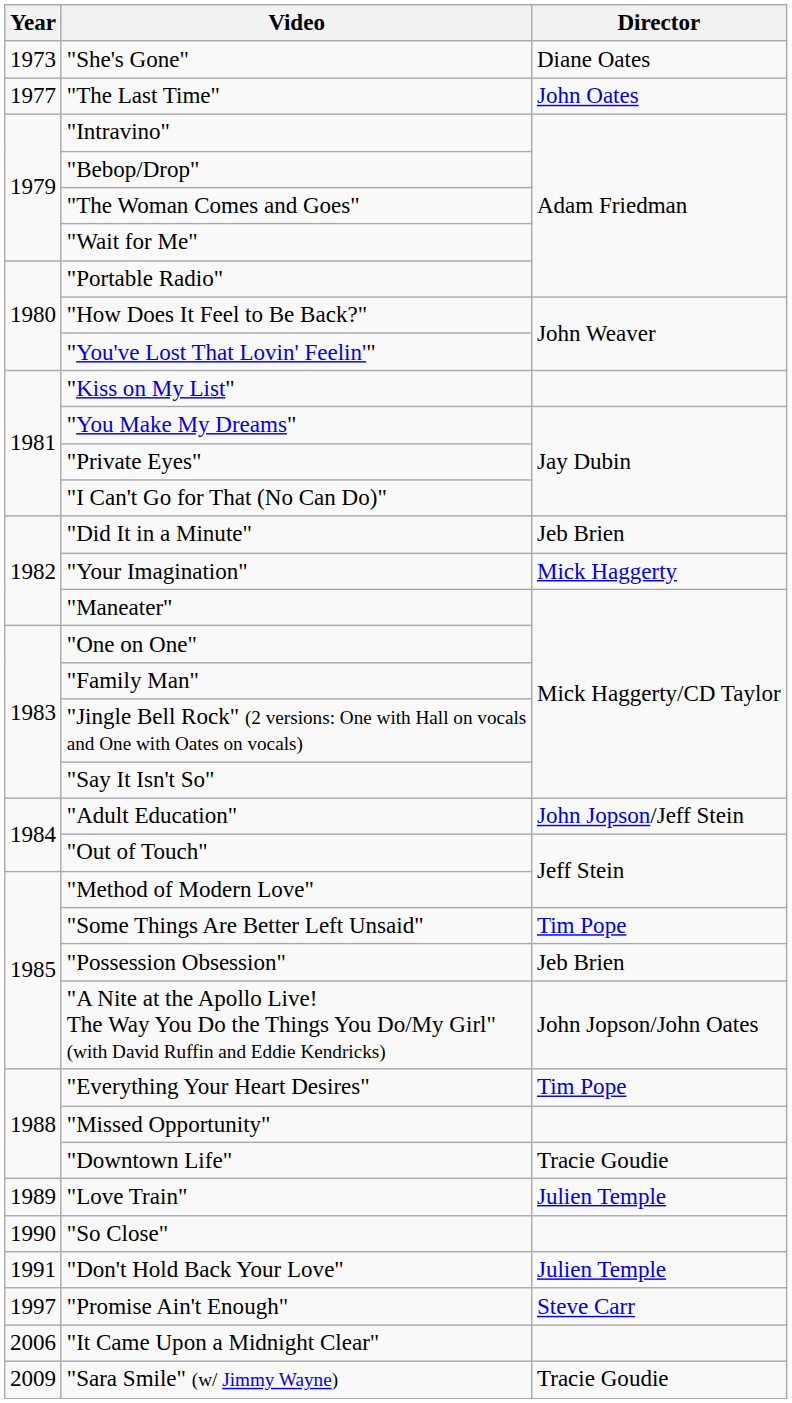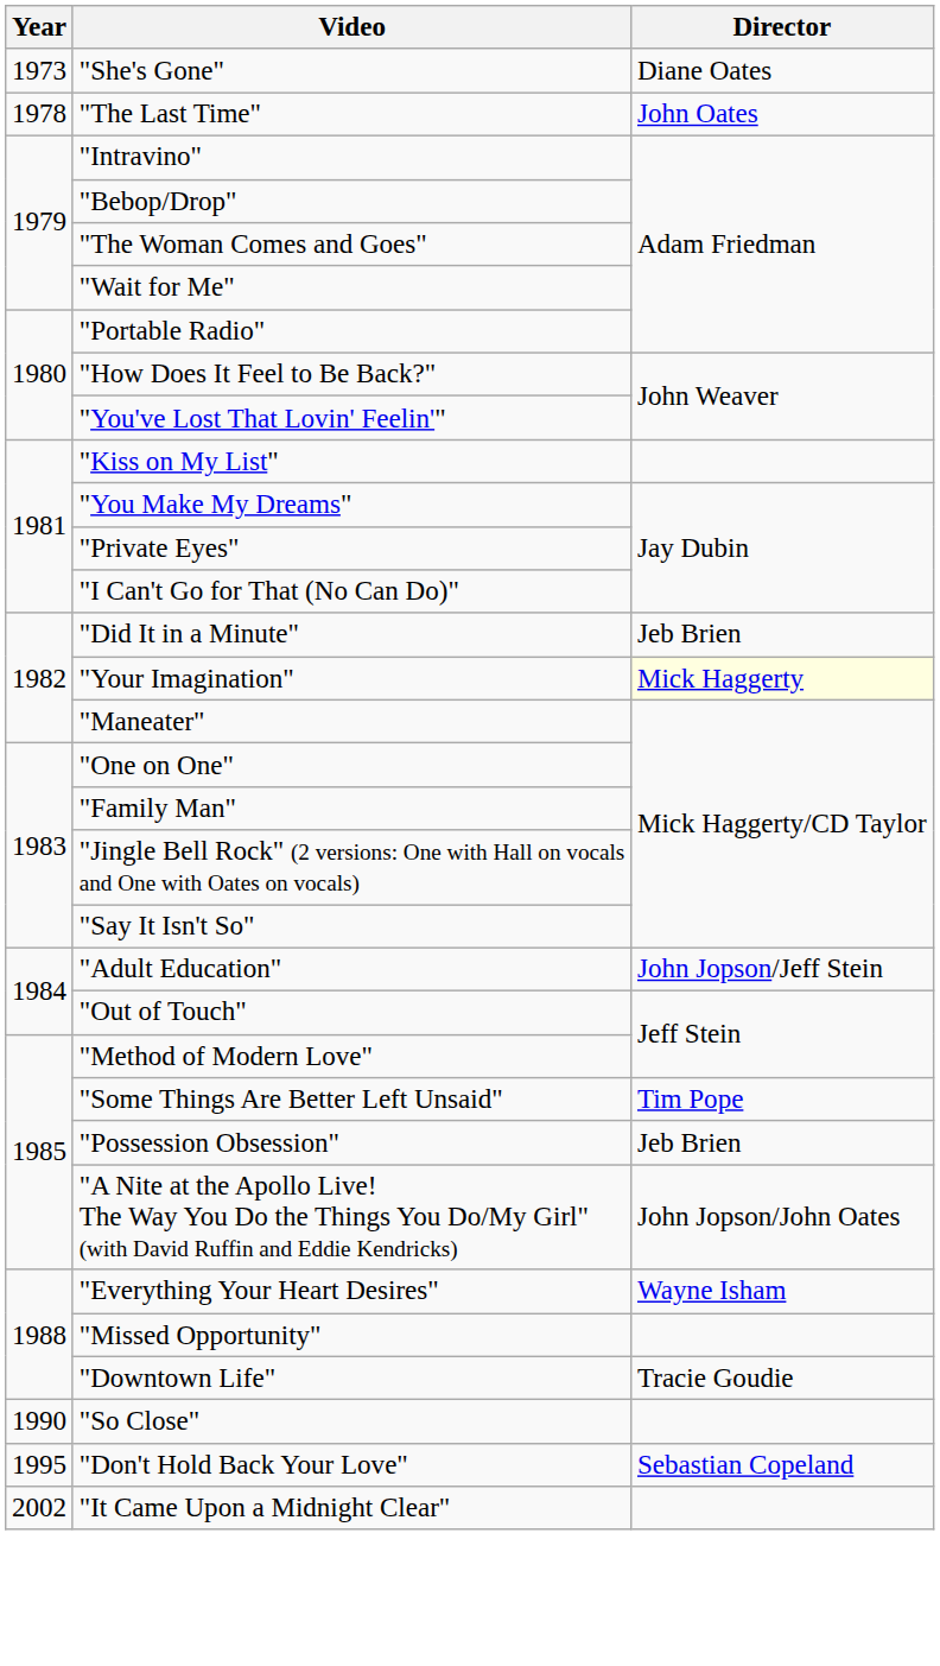 <table class="wikitable sortable">
 <tr>
 <th>Year</th>
 <th>Video</th>
 <th>Director</th>
 </tr>
 <tr>
 <td>1973</td>
 <td>"She's Gone"</td>
 <td>Diane Oates</td>
 </tr>
 <tr>
-<td>1977</td>
+<td>1978</td>
 <td>"The Last Time"</td>
 <td><a href='#'>John Oates</a></td>
 </tr>
 <tr>
 <td rowspan="4">1979</td>
 <td>"Intravino"</td>
 <td rowspan="5">Adam Friedman</td>
 </tr>
 <tr>
 <td>"Bebop/Drop"</td>
 </tr>
 <tr>
 <td>"The Woman Comes and Goes"</td>
 </tr>
 <tr>
 <td>"Wait for Me"</td>
 </tr>
 <tr>
 <td rowspan="3">1980</td>
 <td>"Portable Radio"</td>
 </tr>
 <tr>
 <td>"How Does It Feel to Be Back?"</td>
 <td rowspan="2">John Weaver</td>
 </tr>
 <tr>
 <td>"<a href='#'>You've Lost That Lovin' Feelin'</a>"</td>
 </tr>
 <tr>
 <td rowspan="4">1981</td>
 <td>"<a href='#'>Kiss on My List</a>"</td>
 <td></td>
 </tr>
 <tr>
 <td>"<a href='#'>You Make My Dreams</a>"</td>
 <td rowspan="3">Jay Dubin</td>
 </tr>
 <tr>
 <td>"Private Eyes"</td>
 </tr>
 <tr>
 <td>"I Can't Go for That (No Can Do)"</td>
 </tr>
 <tr>
 <td rowspan="3">1982</td>
 <td>"Did It in a Minute"</td>
 <td>Jeb Brien</td>
 </tr>
 <tr>
 <td>"Your Imagination"</td>
-<td><a href='#'>Mick Haggerty</a></td>
+<td style="background: lightyellow;"><a href='#'>Mick Haggerty</a></td>
 </tr>
 <tr>
 <td>"Maneater"</td>
 <td rowspan="5">Mick Haggerty/CD Taylor</td>
 </tr>
 <tr>
 <td rowspan="4">1983</td>
 <td>"One on One"</td>
 </tr>
 <tr>
 <td>"Family Man"</td>
 </tr>
 <tr>
 <td>"Jingle Bell Rock" <small>(2 versions: One with Hall on vocals<br>and One with Oates on vocals)</small></td>
 </tr>
 <tr>
 <td>"Say It Isn't So"</td>
 </tr>
 <tr>
 <td rowspan="2">1984</td>
 <td>"Adult Education"</td>
 <td><a href='#'>John Jopson</a>/Jeff Stein</td>
 </tr>
 <tr>
 <td>"Out of Touch"</td>
 <td rowspan="2">Jeff Stein</td>
 </tr>
 <tr>
 <td rowspan="4">1985</td>
 <td>"Method of Modern Love"</td>
 </tr>
 <tr>
 <td>"Some Things Are Better Left Unsaid"</td>
 <td><a href='#'>Tim Pope</a></td>
 </tr>
 <tr>
 <td>"Possession Obsession"</td>
 <td>Jeb Brien</td>
 </tr>
 <tr>
 <td>"A Nite at the Apollo Live!<br>The Way You Do the Things You Do/My Girl"<br> <small>(with David Ruffin and Eddie Kendricks)</small></td>
 <td>John Jopson/John Oates</td>
 </tr>
 <tr>
 <td rowspan="3">1988</td>
 <td>"Everything Your Heart Desires"</td>
-<td><a href='#'>Tim Pope</a></td>
+<td><a href='#'>Wayne Isham</a></td>
 </tr>
 <tr>
 <td>"Missed Opportunity"</td>
 <td></td>
 </tr>
 <tr>
 <td>"Downtown Life"</td>
 <td>Tracie Goudie</td>
 </tr>
 <tr>
-<td>1989</td>
-<td>"Love Train"</td>
-<td><a href='#'>Julien Temple</a></td>
-</tr>
-<tr>
 <td>1990</td>
 <td>"So Close"</td>
 <td></td>
 </tr>
 <tr>
-<td>1991</td>
+<td>1995</td>
 <td>"Don't Hold Back Your Love"</td>
-<td><a href='#'>Julien Temple</a></td>
+<td><a href='#'>Sebastian Copeland</a></td>
 </tr>
 <tr>
-<td>1997</td>
-<td>"Promise Ain't Enough"</td>
-<td><a href='#'>Steve Carr</a></td>
-</tr>
-<tr>
-<td>2006</td>
+<td>2002</td>
 <td>"It Came Upon a Midnight Clear"</td>
 <td></td>
 </tr>
-<tr>
-<td>2009</td>
-<td>"Sara Smile" <small>(w/ <a href='#'>Jimmy Wayne</a>)</small></td>
-<td>Tracie Goudie</td>
-</tr>
 </table>
